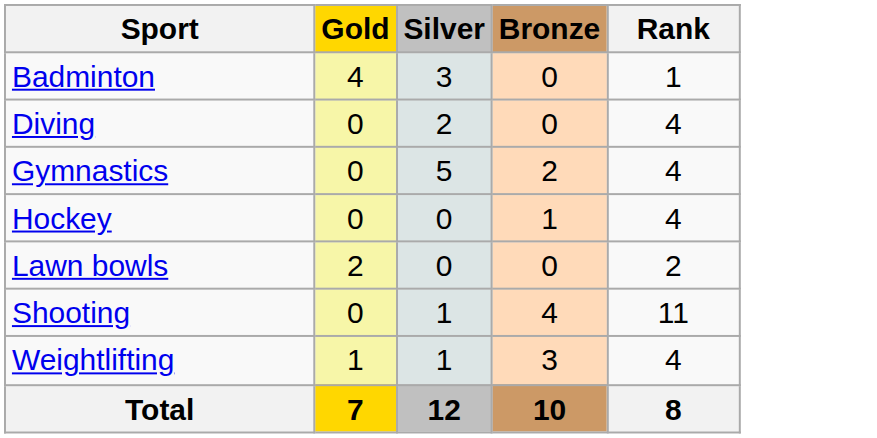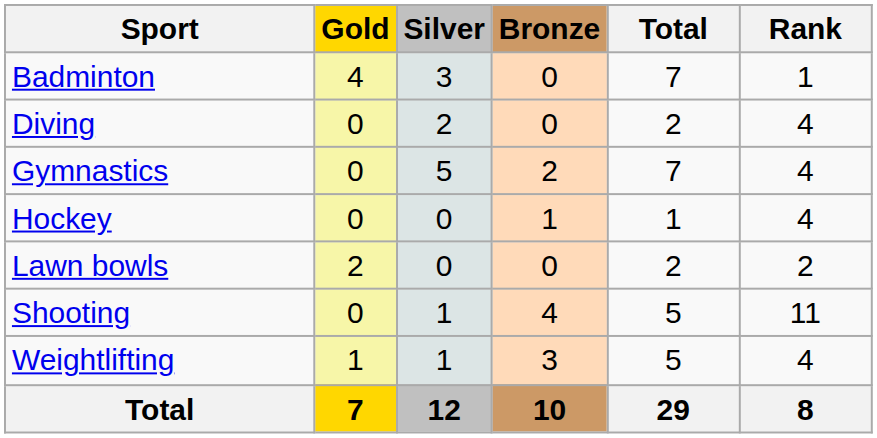 <table class="wikitable sortable" style="text-align:center; font-size:95%">
 <tr>
 <th width=150>Sport</th>
 <th style="background-color:gold; width=60;">Gold</th>
 <th style="background-color:silver; width=60;">Silver</th>
 <th style="background-color:#cc9966; width=60;">Bronze</th>
+<th width=60>Total</th>
 <th width=60>Rank</th>
 </tr>
 <tr>
 <td align=left> <a href='#'>Badminton</a></td>
 <td bgcolor=#f7f6a8>4</td>
 <td bgcolor=#dce5e5>3</td>
 <td bgcolor=#ffdab9>0</td>
+<td>7</td>
 <td>1</td>
 </tr>
 <tr>
 <td align=left> <a href='#'>Diving</a></td>
 <td bgcolor=#f7f6a8>0</td>
 <td bgcolor=#dce5e5>2</td>
 <td bgcolor=#ffdab9>0</td>
+<td>2</td>
 <td>4</td>
 </tr>
 <tr>
 <td align=left> <a href='#'>Gymnastics</a></td>
 <td bgcolor=#f7f6a8>0</td>
 <td bgcolor=#dce5e5>5</td>
 <td bgcolor=#ffdab9>2</td>
+<td>7</td>
 <td>4</td>
 </tr>
 <tr>
 <td align=left> <a href='#'>Hockey</a></td>
 <td bgcolor=#f7f6a8>0</td>
 <td bgcolor=#dce5e5>0</td>
 <td bgcolor=#ffdab9>1</td>
+<td>1</td>
 <td>4</td>
 </tr>
 <tr>
 <td align=left> <a href='#'>Lawn bowls</a></td>
 <td bgcolor=#f7f6a8>2</td>
 <td bgcolor=#dce5e5>0</td>
 <td bgcolor=#ffdab9>0</td>
 <td>2</td>
+<td>2</td>
 </tr>
 <tr>
 <td align=left> <a href='#'>Shooting</a></td>
 <td bgcolor=#f7f6a8>0</td>
 <td bgcolor=#dce5e5>1</td>
 <td bgcolor=#ffdab9>4</td>
+<td>5</td>
 <td>11</td>
 </tr>
 <tr>
 <td align=left> <a href='#'>Weightlifting</a></td>
 <td bgcolor=#f7f6a8>1</td>
 <td bgcolor=#dce5e5>1</td>
 <td bgcolor=#ffdab9>3</td>
+<td>5</td>
 <td>4</td>
 </tr>
 <tr>
 <th>Total</th>
 <th style="background-color:gold; width=60;">7</th>
 <th style="background-color:silver; width=60;">12</th>
 <th style="background-color:#cc9966; width=60;">10</th>
+<th>29</th>
 <th>8</th>
 </tr>
 </table>
